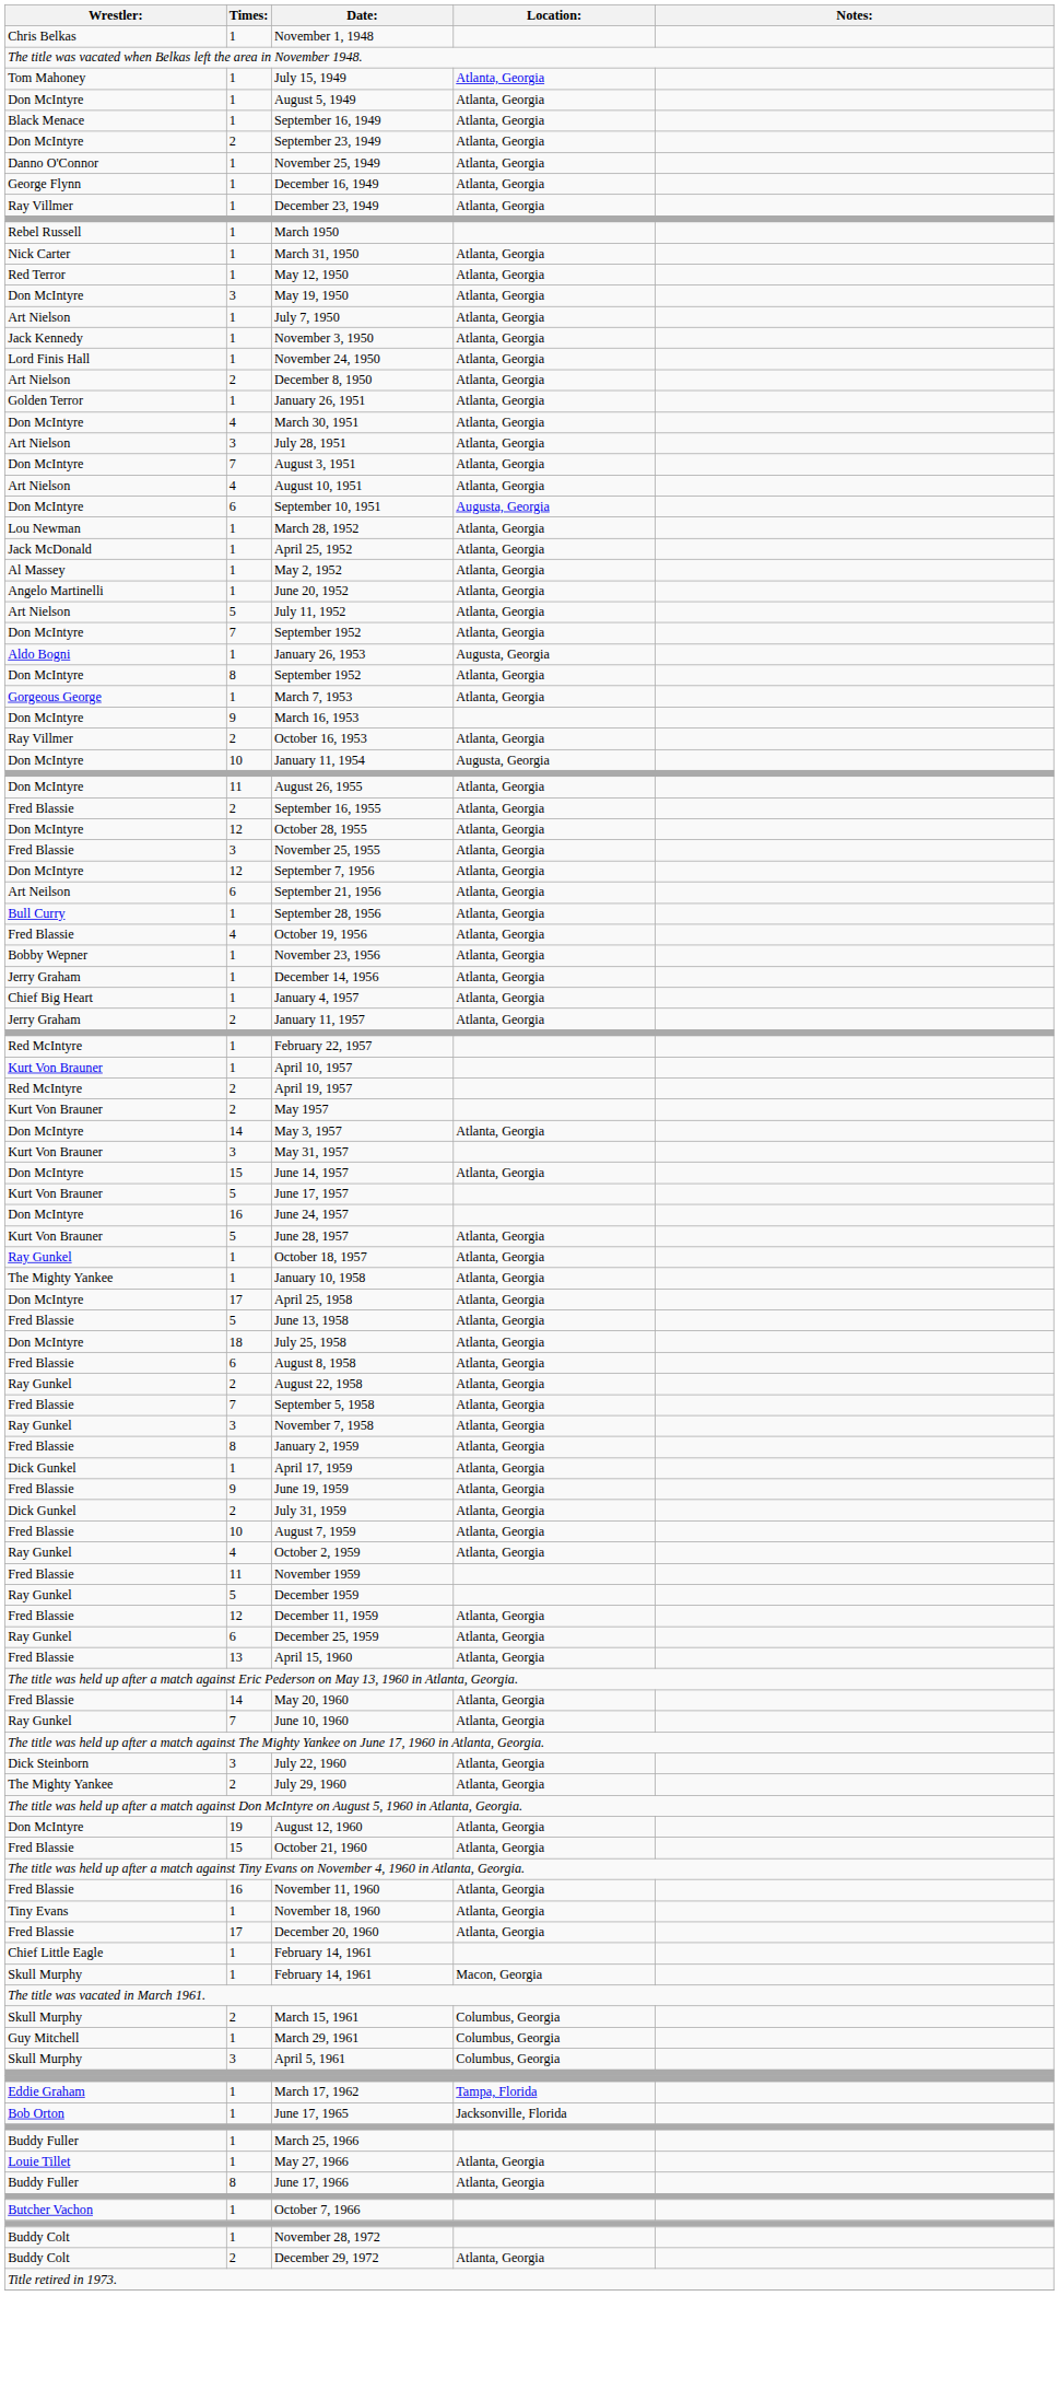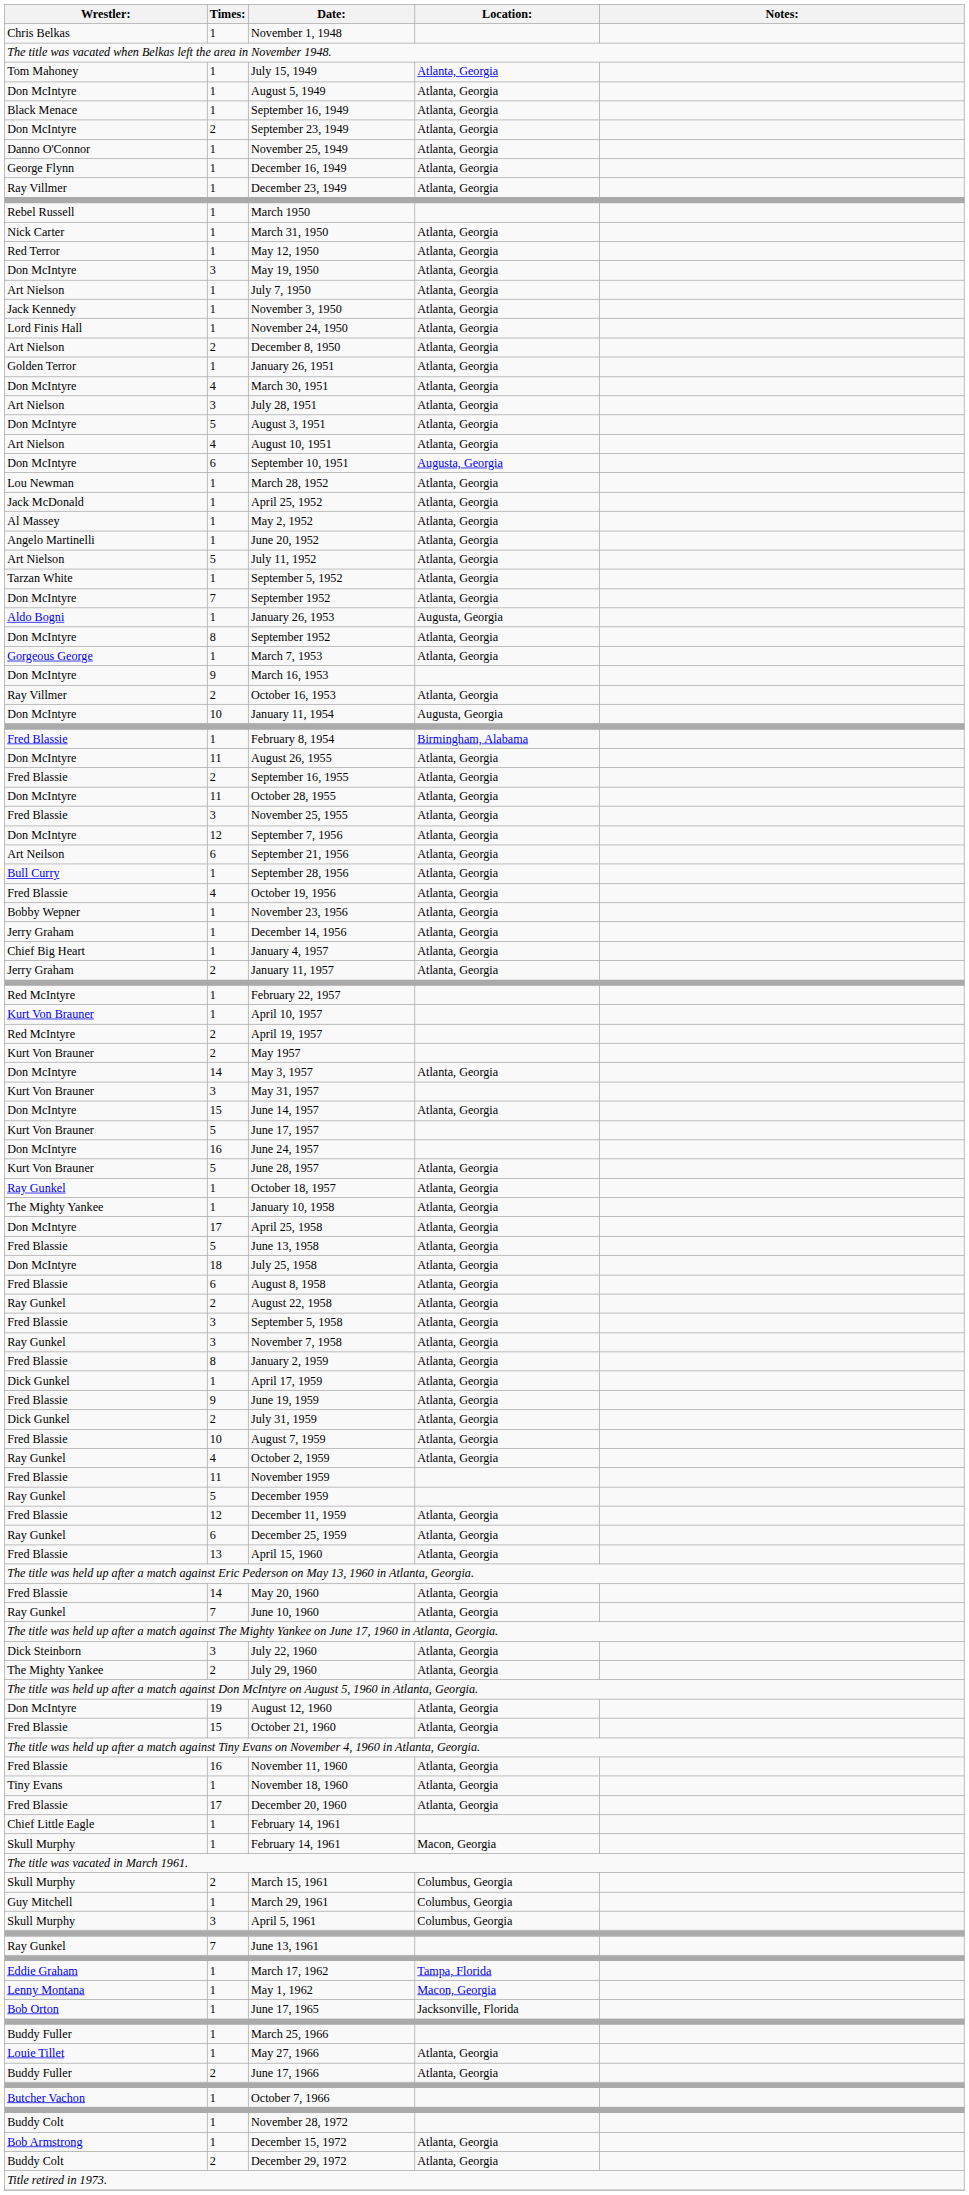 <table class="wikitable" width=100%>
 <tr>
 <th width=22%>Wrestler:</th>
 <th width=0%>Times:</th>
 <th width=18%>Date:</th>
 <th width=20%>Location:</th>
 <th width=402%>Notes:</th>
 </tr>
 <tr>
 <td>Chris Belkas</td>
 <td>1</td>
 <td>November 1, 1948 </td>
 <td></td>
 <td></td>
 </tr>
 <tr>
 <td colspan=5><em>The title was vacated when Belkas left the area in November 1948.</em></td>
 </tr>
 <tr>
 <td>Tom Mahoney</td>
 <td>1</td>
 <td>July 15, 1949</td>
 <td><a href='#'>Atlanta, Georgia</a></td>
 <td></td>
 </tr>
 <tr>
 <td>Don McIntyre</td>
 <td>1</td>
 <td>August 5, 1949</td>
 <td>Atlanta, Georgia</td>
 <td></td>
 </tr>
 <tr>
 <td>Black Menace</td>
 <td>1</td>
 <td>September 16, 1949</td>
 <td>Atlanta, Georgia</td>
 <td></td>
 </tr>
 <tr>
 <td>Don McIntyre</td>
 <td>2</td>
 <td>September 23, 1949</td>
 <td>Atlanta, Georgia</td>
 <td></td>
 </tr>
 <tr Paul Jones was the special referee for this match.>
 <td>Danno O'Connor</td>
 <td>1</td>
 <td>November 25, 1949</td>
 <td>Atlanta, Georgia</td>
 <td></td>
 </tr>
 <tr>
 <td>George Flynn</td>
 <td>1</td>
 <td>December 16, 1949</td>
 <td>Atlanta, Georgia</td>
 <td></td>
 </tr>
 <tr>
 <td>Ray Villmer</td>
 <td>1</td>
 <td>December 23, 1949</td>
 <td>Atlanta, Georgia</td>
 <td></td>
 </tr>
 <tr>
 <td colspan=5 style="background: #aaaaaa;"></td>
 </tr>
 <tr>
 <td>Rebel Russell</td>
 <td>1</td>
 <td>March 1950 </td>
 <td></td>
 <td></td>
 </tr>
 <tr won title from Villmer "recently" in Augusta, GA according to Augusta chronicle March 1, 1950.>
 <td>Nick Carter</td>
 <td>1</td>
 <td>March 31, 1950</td>
 <td>Atlanta, Georgia</td>
 <td></td>
 </tr>
 <tr>
 <td>Red Terror</td>
 <td>1</td>
 <td>May 12, 1950</td>
 <td>Atlanta, Georgia</td>
 <td></td>
 </tr>
 <tr>
 <td>Don McIntyre</td>
 <td>3</td>
 <td>May 19, 1950</td>
 <td>Atlanta, Georgia</td>
 <td></td>
 </tr>
 <tr match had no time-limit.>
 <td>Art Nielson</td>
 <td>1</td>
 <td>July 7, 1950</td>
 <td>Atlanta, Georgia</td>
 <td></td>
 </tr>
 <tr>
 <td>Jack Kennedy</td>
 <td>1</td>
 <td>November 3, 1950</td>
 <td>Atlanta, Georgia</td>
 <td></td>
 </tr>
 <tr No disqualification match with Ed Lewis as special referee.>
 <td>Lord Finis Hall</td>
 <td>1</td>
 <td>November 24, 1950</td>
 <td>Atlanta, Georgia</td>
 <td></td>
 </tr>
 <tr>
 <td>Art Nielson</td>
 <td>2</td>
 <td>December 8, 1950</td>
 <td>Atlanta, Georgia</td>
 <td></td>
 </tr>
 <tr>
 <td>Golden Terror </td>
 <td>1</td>
 <td>January 26, 1951</td>
 <td>Atlanta, Georgia</td>
 <td></td>
 </tr>
 <tr>
 <td>Don McIntyre</td>
 <td>4</td>
 <td>March 30, 1951</td>
 <td>Atlanta, Georgia</td>
 <td></td>
 </tr>
 <tr>
 <td>Art Nielson</td>
 <td>3</td>
 <td>July 28, 1951</td>
 <td>Atlanta, Georgia</td>
 <td></td>
 </tr>
 <tr>
 <td>Don McIntyre</td>
-<td>7</td>
+<td>5</td>
 <td>August 3, 1951</td>
 <td>Atlanta, Georgia</td>
 <td></td>
 </tr>
 <tr>
 <td>Art Nielson</td>
 <td>4</td>
 <td>August 10, 1951</td>
 <td>Atlanta, Georgia</td>
 <td></td>
 </tr>
 <tr>
 <td>Don McIntyre</td>
 <td>6</td>
 <td>September 10, 1951</td>
 <td><a href='#'>Augusta, Georgia</a></td>
 <td></td>
 </tr>
 <tr 2 out of 3 falls match.>
 <td>Lou Newman</td>
 <td>1</td>
 <td>March 28, 1952</td>
 <td>Atlanta, Georgia</td>
 <td></td>
 </tr>
 <tr>
 <td>Jack McDonald</td>
 <td>1</td>
 <td>April 25, 1952</td>
 <td>Atlanta, Georgia</td>
 <td></td>
 </tr>
 <tr>
 <td>Al Massey</td>
 <td>1</td>
 <td>May 2, 1952</td>
 <td>Atlanta, Georgia</td>
 <td></td>
 </tr>
 <tr>
 <td>Angelo Martinelli</td>
 <td>1</td>
 <td>June 20, 1952</td>
 <td>Atlanta, Georgia</td>
 <td></td>
 </tr>
 <tr>
 <td>Art Nielson</td>
 <td>5</td>
 <td>July 11, 1952</td>
+<td>Atlanta, Georgia</td>
+<td></td>
+</tr>
+<tr>
+<td>Tarzan White</td>
+<td>1</td>
+<td>September 5, 1952</td>
 <td>Atlanta, Georgia</td>
 <td></td>
 </tr>
 <tr>
 <td>Don McIntyre</td>
 <td>7</td>
 <td>September 1952</td>
 <td>Atlanta, Georgia</td>
 <td></td>
 </tr>
 <tr>
 <td><a href='#'>Aldo Bogni</a></td>
 <td>1</td>
 <td>January 26, 1953</td>
 <td>Augusta, Georgia</td>
 <td></td>
 </tr>
 <tr 2 out of 3 falls match.>
 <td>Don McIntyre</td>
 <td>8</td>
 <td>September 1952</td>
 <td>Atlanta, Georgia</td>
 <td></td>
 </tr>
 <tr>
 <td><a href='#'>Gorgeous George</a></td>
 <td>1</td>
 <td>March 7, 1953</td>
 <td>Atlanta, Georgia</td>
 <td></td>
 </tr>
 <tr>
 <td>Don McIntyre</td>
 <td>9</td>
 <td>March 16, 1953 </td>
 <td></td>
 <td></td>
 </tr>
 <tr>
 <td>Ray Villmer</td>
 <td>2</td>
 <td>October 16, 1953</td>
 <td>Atlanta, Georgia</td>
 <td></td>
 </tr>
 <tr>
 <td>Don McIntyre</td>
 <td>10</td>
 <td>January 11, 1954</td>
 <td>Augusta, Georgia</td>
 <td></td>
 </tr>
 <tr one source has Ray Villmer defending title against Killer Kowalski in Kingsport, TN on February 3, 1954. McIntyre def. Villmer for title on February 6, 1954 (town not mentioned) and Fred Blassie def. McIntyre on February 8, 1954, in Birmingham, AL.>
 <td colspan=5 style="background: #aaaaaa;"></td>
 </tr>
 <tr>
+<td><a href='#'>Fred Blassie</a></td>
+<td>1</td>
+<td>February 8, 1954</td>
+<td><a href='#'>Birmingham, Alabama</a></td>
+<td></td>
+</tr>
+<tr>
 <td>Don McIntyre</td>
 <td>11</td>
 <td>August 26, 1955</td>
 <td>Atlanta, Georgia</td>
 <td></td>
 </tr>
 <tr>
 <td>Fred Blassie</td>
 <td>2</td>
 <td>September 16, 1955</td>
 <td>Atlanta, Georgia</td>
 <td></td>
 </tr>
 <tr>
 <td>Don McIntyre</td>
-<td>12</td>
+<td>11</td>
 <td>October 28, 1955</td>
 <td>Atlanta, Georgia</td>
 <td></td>
 </tr>
 <tr>
 <td>Fred Blassie</td>
 <td>3</td>
 <td>November 25, 1955</td>
 <td>Atlanta, Georgia</td>
 <td></td>
 </tr>
 <tr>
 <td>Don McIntyre</td>
 <td>12</td>
 <td>September 7, 1956</td>
 <td>Atlanta, Georgia</td>
 <td></td>
 </tr>
 <tr>
 <td>Art Neilson</td>
 <td>6</td>
 <td>September 21, 1956</td>
 <td>Atlanta, Georgia</td>
 <td></td>
 </tr>
 <tr>
 <td><a href='#'>Bull Curry</a></td>
 <td>1</td>
 <td>September 28, 1956</td>
 <td>Atlanta, Georgia</td>
 <td></td>
 </tr>
 <tr>
 <td>Fred Blassie</td>
 <td>4</td>
 <td>October 19, 1956</td>
 <td>Atlanta, Georgia</td>
 <td></td>
 </tr>
 <tr>
 <td>Bobby Wepner</td>
 <td>1</td>
 <td>November 23, 1956</td>
 <td>Atlanta, Georgia</td>
 <td></td>
 </tr>
 <tr>
 <td>Jerry Graham</td>
 <td>1</td>
 <td>December 14, 1956</td>
 <td>Atlanta, Georgia</td>
 <td></td>
 </tr>
 <tr>
 <td>Chief Big Heart</td>
 <td>1</td>
 <td>January 4, 1957</td>
 <td>Atlanta, Georgia</td>
 <td></td>
 </tr>
 <tr>
 <td>Jerry Graham</td>
 <td>2</td>
 <td>January 11, 1957</td>
 <td>Atlanta, Georgia</td>
 <td></td>
 </tr>
 <tr>
 <td colspan=5 style="background: #aaaaaa;"></td>
 </tr>
 <tr>
 <td>Red McIntyre</td>
 <td>1</td>
 <td>February 22, 1957 </td>
 <td></td>
 <td></td>
 </tr>
 <tr>
 <td><a href='#'>Kurt Von Brauner</a></td>
 <td>1</td>
 <td>April 10, 1957 </td>
 <td></td>
 <td></td>
 </tr>
 <tr>
 <td>Red McIntyre</td>
 <td>2</td>
 <td>April 19, 1957 </td>
 <td></td>
 <td></td>
 </tr>
 <tr>
 <td>Kurt Von Brauner</td>
 <td>2</td>
 <td>May 1957 </td>
 <td></td>
 <td></td>
 </tr>
 <tr>
 <td>Don McIntyre</td>
 <td>14</td>
 <td>May 3, 1957</td>
 <td>Atlanta, Georgia</td>
 <td></td>
 </tr>
 <tr>
 <td>Kurt Von Brauner</td>
 <td>3</td>
 <td>May 31, 1957 </td>
 <td></td>
 <td></td>
 </tr>
 <tr>
 <td>Don McIntyre</td>
 <td>15</td>
 <td>June 14, 1957</td>
 <td>Atlanta, Georgia</td>
 <td></td>
 </tr>
 <tr>
 <td>Kurt Von Brauner</td>
 <td>5</td>
 <td>June 17, 1957 </td>
 <td></td>
 <td></td>
 </tr>
 <tr>
 <td>Don McIntyre</td>
 <td>16</td>
 <td>June 24, 1957 </td>
 <td></td>
 <td></td>
 </tr>
 <tr>
 <td>Kurt Von Brauner</td>
 <td>5</td>
 <td>June 28, 1957</td>
 <td>Atlanta, Georgia</td>
 <td></td>
 </tr>
 <tr>
 <td><a href='#'>Ray Gunkel</a></td>
 <td>1</td>
 <td>October 18, 1957</td>
 <td>Atlanta, Georgia</td>
 <td></td>
 </tr>
 <tr>
 <td>The Mighty Yankee</td>
 <td>1</td>
 <td>January 10, 1958</td>
 <td>Atlanta, Georgia</td>
 <td></td>
 </tr>
 <tr>
 <td>Don McIntyre</td>
 <td>17</td>
 <td>April 25, 1958</td>
 <td>Atlanta, Georgia</td>
 <td></td>
 </tr>
 <tr>
 <td>Fred Blassie</td>
 <td>5</td>
 <td>June 13, 1958</td>
 <td>Atlanta, Georgia</td>
 <td></td>
 </tr>
 <tr>
 <td>Don McIntyre</td>
 <td>18</td>
 <td>July 25, 1958</td>
 <td>Atlanta, Georgia</td>
 <td></td>
 </tr>
 <tr>
 <td>Fred Blassie</td>
 <td>6</td>
 <td>August 8, 1958</td>
 <td>Atlanta, Georgia</td>
 <td></td>
 </tr>
 <tr>
 <td>Ray Gunkel</td>
 <td>2</td>
 <td>August 22, 1958</td>
 <td>Atlanta, Georgia</td>
 <td></td>
 </tr>
 <tr>
 <td>Fred Blassie</td>
-<td>7</td>
+<td>3</td>
 <td>September 5, 1958</td>
 <td>Atlanta, Georgia</td>
 <td></td>
 </tr>
 <tr>
 <td>Ray Gunkel</td>
 <td>3</td>
 <td>November 7, 1958</td>
 <td>Atlanta, Georgia</td>
 <td></td>
 </tr>
 <tr>
 <td>Fred Blassie</td>
 <td>8</td>
 <td>January 2, 1959</td>
 <td>Atlanta, Georgia</td>
 <td></td>
 </tr>
 <tr>
 <td>Dick Gunkel </td>
 <td>1</td>
 <td>April 17, 1959</td>
 <td>Atlanta, Georgia</td>
 <td></td>
 </tr>
 <tr>
 <td>Fred Blassie</td>
 <td>9</td>
 <td>June 19, 1959</td>
 <td>Atlanta, Georgia</td>
 <td></td>
 </tr>
 <tr>
 <td>Dick Gunkel</td>
 <td>2</td>
 <td>July 31, 1959</td>
 <td>Atlanta, Georgia</td>
 <td></td>
 </tr>
 <tr>
 <td>Fred Blassie</td>
 <td>10</td>
 <td>August 7, 1959</td>
 <td>Atlanta, Georgia</td>
 <td></td>
 </tr>
 <tr>
 <td>Ray Gunkel</td>
 <td>4</td>
 <td>October 2, 1959</td>
 <td>Atlanta, Georgia</td>
 <td></td>
 </tr>
 <tr>
 <td>Fred Blassie</td>
 <td>11</td>
 <td>November 1959</td>
 <td></td>
 <td></td>
 </tr>
 <tr>
 <td>Ray Gunkel</td>
 <td>5</td>
 <td>December 1959 </td>
 <td></td>
 <td></td>
 </tr>
 <tr>
 <td>Fred Blassie</td>
 <td>12</td>
 <td>December 11, 1959</td>
 <td>Atlanta, Georgia</td>
 <td></td>
 </tr>
 <tr>
 <td>Ray Gunkel</td>
 <td>6</td>
 <td>December 25, 1959</td>
 <td>Atlanta, Georgia</td>
 <td></td>
 </tr>
 <tr>
 <td>Fred Blassie</td>
 <td>13</td>
 <td>April 15, 1960</td>
 <td>Atlanta, Georgia</td>
 <td></td>
 </tr>
 <tr>
 <td colspan=5><em>The title was held up after a match against Eric Pederson on May 13, 1960 in Atlanta, Georgia.</em></td>
 </tr>
 <tr>
 <td>Fred Blassie</td>
 <td>14</td>
 <td>May 20, 1960</td>
 <td>Atlanta, Georgia</td>
 <td></td>
 </tr>
 <tr>
 <td>Ray Gunkel</td>
 <td>7</td>
 <td>June 10, 1960</td>
 <td>Atlanta, Georgia</td>
 <td></td>
 </tr>
 <tr>
 <td colspan=5><em>The title was held up after a match against The Mighty Yankee on June 17, 1960 in Atlanta, Georgia.</em></td>
 </tr>
 <tr>
 <td>Dick Steinborn</td>
 <td>3</td>
 <td>July 22, 1960</td>
 <td>Atlanta, Georgia</td>
 <td></td>
 </tr>
 <tr>
 <td>The Mighty Yankee</td>
 <td>2</td>
 <td>July 29, 1960</td>
 <td>Atlanta, Georgia</td>
 <td></td>
 </tr>
 <tr>
 <td colspan=5><em>The title was held up after a match against Don McIntyre on August 5, 1960 in Atlanta, Georgia.</em></td>
 </tr>
 <tr>
 <td>Don McIntyre</td>
 <td>19</td>
 <td>August 12, 1960</td>
 <td>Atlanta, Georgia</td>
 <td></td>
 </tr>
 <tr>
 <td>Fred Blassie</td>
 <td>15</td>
 <td>October 21, 1960</td>
 <td>Atlanta, Georgia</td>
 <td></td>
 </tr>
 <tr>
 <td colspan=5><em>The title was held up after a match against Tiny Evans on November 4, 1960 in Atlanta, Georgia.</em></td>
 </tr>
 <tr>
 <td>Fred Blassie</td>
 <td>16</td>
 <td>November 11, 1960</td>
 <td>Atlanta, Georgia</td>
 <td></td>
 </tr>
 <tr>
 <td>Tiny Evans</td>
 <td>1</td>
 <td>November 18, 1960</td>
 <td>Atlanta, Georgia</td>
 <td></td>
 </tr>
 <tr>
 <td>Fred Blassie</td>
 <td>17</td>
 <td>December 20, 1960</td>
 <td>Atlanta, Georgia</td>
 <td></td>
 </tr>
 <tr>
 <td>Chief Little Eagle</td>
 <td>1</td>
 <td>February 14, 1961 </td>
 <td></td>
 <td></td>
 </tr>
 <tr>
 <td>Skull Murphy</td>
 <td>1</td>
 <td>February 14, 1961</td>
 <td>Macon, Georgia</td>
 <td></td>
 </tr>
 <tr>
 <td colspan=5><em>The title was vacated in March 1961.</em></td>
 </tr>
 <tr>
 <td>Skull Murphy</td>
 <td>2</td>
 <td>March 15, 1961</td>
 <td>Columbus, Georgia</td>
 <td></td>
 </tr>
 <tr>
 <td>Guy Mitchell</td>
 <td>1</td>
 <td>March 29, 1961</td>
 <td>Columbus, Georgia</td>
 <td></td>
 </tr>
 <tr>
 <td>Skull Murphy</td>
 <td>3</td>
 <td>April 5, 1961</td>
 <td>Columbus, Georgia</td>
 <td></td>
 </tr>
 <tr>
 <td colspan=5 style="background: #aaaaaa;"></td>
 </tr>
 <tr>
+<td>Ray Gunkel</td>
+<td>7</td>
+<td>June 13, 1961 </td>
+<td></td>
+<td></td>
+</tr>
+<tr>
 <td colspan=5 style="background: #aaaaaa;"></td>
 </tr>
 <tr>
 <td><a href='#'>Eddie Graham</a></td>
 <td>1</td>
 <td>March 17, 1962</td>
 <td><a href='#'>Tampa, Florida</a></td>
+<td></td>
+</tr>
+<tr>
+<td><a href='#'>Lenny Montana</a></td>
+<td>1</td>
+<td>May 1, 1962</td>
+<td><a href='#'>Macon, Georgia</a></td>
 <td></td>
 </tr>
 <tr>
 <td><a href='#'>Bob Orton</a></td>
 <td>1</td>
 <td>June 17, 1965</td>
 <td>Jacksonville, Florida</td>
 <td></td>
 </tr>
 <tr>
 <td colspan=5 style="background: #aaaaaa;"></td>
 </tr>
 <tr>
 <td>Buddy Fuller</td>
 <td>1</td>
 <td>March 25, 1966 </td>
 <td></td>
 <td></td>
 </tr>
 <tr>
 <td><a href='#'>Louie Tillet</a></td>
 <td>1</td>
 <td>May 27, 1966</td>
 <td>Atlanta, Georgia</td>
 <td></td>
 </tr>
 <tr>
 <td>Buddy Fuller</td>
-<td>8</td>
+<td>2</td>
 <td>June 17, 1966</td>
 <td>Atlanta, Georgia</td>
 <td></td>
 </tr>
 <tr>
 <td colspan=5 style="background: #aaaaaa;"></td>
 </tr>
 <tr>
 <td><a href='#'>Butcher Vachon</a></td>
 <td>1</td>
 <td>October 7, 1966 </td>
 <td></td>
 <td></td>
 </tr>
 <tr>
 <td colspan=5 style="background: #aaaaaa;"></td>
 </tr>
 <tr>
 <td>Buddy Colt</td>
 <td>1</td>
 <td>November 28, 1972 </td>
 <td></td>
 <td></td>
 </tr>
 <tr>
+<td><a href='#'>Bob Armstrong</a></td>
+<td>1</td>
+<td>December 15, 1972</td>
+<td>Atlanta, Georgia</td>
+<td></td>
+</tr>
+<tr>
 <td>Buddy Colt</td>
 <td>2</td>
 <td>December 29, 1972</td>
 <td>Atlanta, Georgia</td>
 <td></td>
 </tr>
 <tr>
 <td colspan=5><em>Title retired in 1973.</em></td>
 </tr>
 <tr>
 </tr>
 </table>
